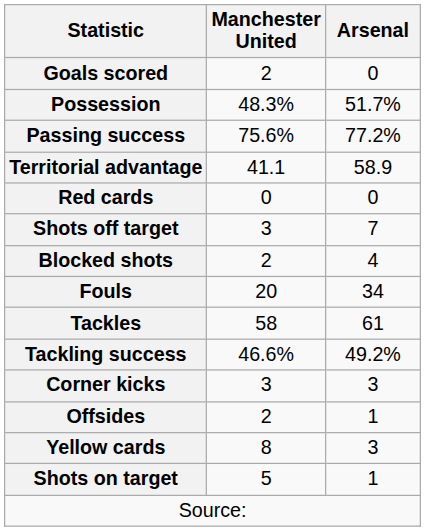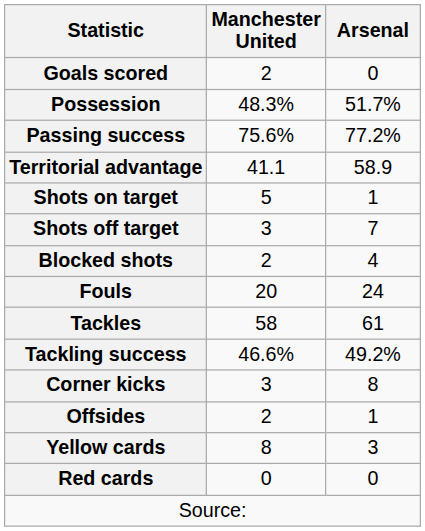 <table class="wikitable plainrowheaders" style="text-align:center">
 <tr>
 <th scope="col">Statistic</th>
 <th scope="col" style="width:70px">Manchester United</th>
 <th scope="col" style="width:70px">Arsenal</th>
 </tr>
 <tr>
 <th scope=row>Goals scored</th>
 <td>2</td>
 <td>0</td>
 </tr>
 <tr>
 <th scope=row>Possession</th>
 <td>48.3%</td>
 <td>51.7%</td>
 </tr>
 <tr>
 <th scope=row>Passing success</th>
 <td>75.6%</td>
 <td>77.2%</td>
 </tr>
 <tr>
 <th scope=row>Territorial advantage</th>
 <td>41.1</td>
 <td>58.9</td>
 </tr>
 <tr>
-<th scope=row>Red cards</th>
-<td>0</td>
-<td>0</td>
+<th scope=row>Shots on target</th>
+<td>5</td>
+<td>1</td>
 </tr>
 <tr>
 <th scope=row>Shots off target</th>
 <td>3</td>
 <td>7</td>
 </tr>
 <tr>
 <th scope=row>Blocked shots</th>
 <td>2</td>
 <td>4</td>
 </tr>
 <tr>
 <th scope=row>Fouls</th>
 <td>20</td>
-<td>34</td>
+<td>24</td>
 </tr>
 <tr>
 <th scope=row>Tackles</th>
 <td>58</td>
 <td>61</td>
 </tr>
 <tr>
 <th scope=row>Tackling success</th>
 <td>46.6%</td>
 <td>49.2%</td>
 </tr>
 <tr>
 <th scope=row>Corner kicks</th>
 <td>3</td>
-<td>3</td>
+<td>8</td>
 </tr>
 <tr>
 <th scope=row>Offsides</th>
 <td>2</td>
 <td>1</td>
 </tr>
 <tr>
 <th scope=row>Yellow cards</th>
 <td>8</td>
 <td>3</td>
 </tr>
 <tr>
-<th scope=row>Shots on target</th>
-<td>5</td>
-<td>1</td>
+<th scope=row>Red cards</th>
+<td>0</td>
+<td>0</td>
 </tr>
 <tr>
 <td colspan="3">Source:</td>
 </tr>
 </table>
